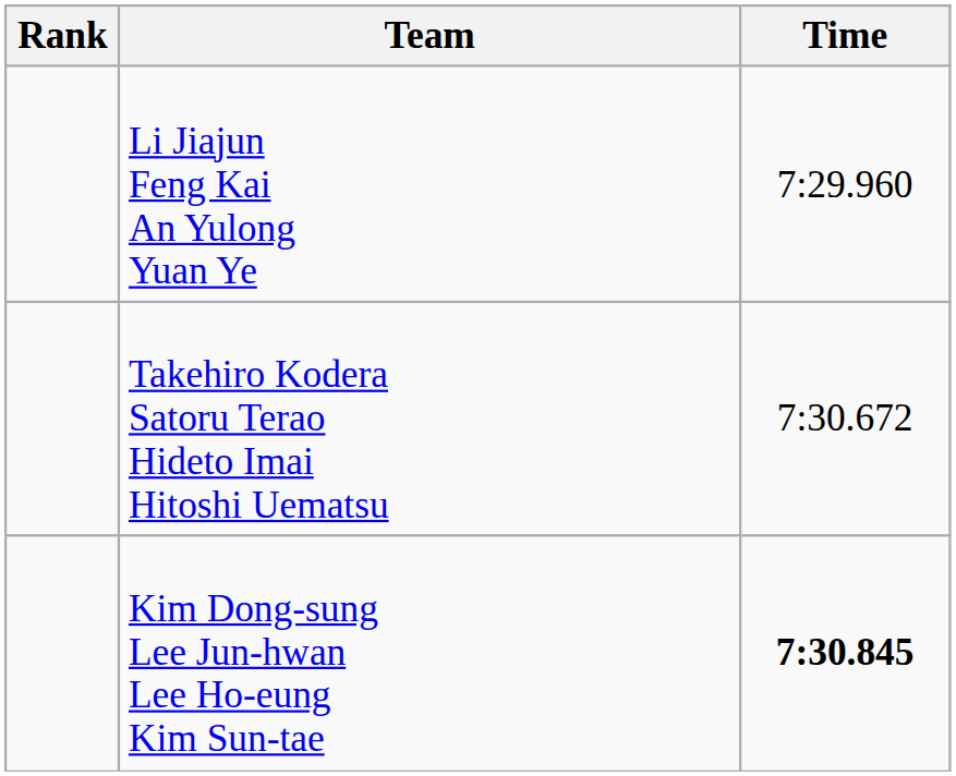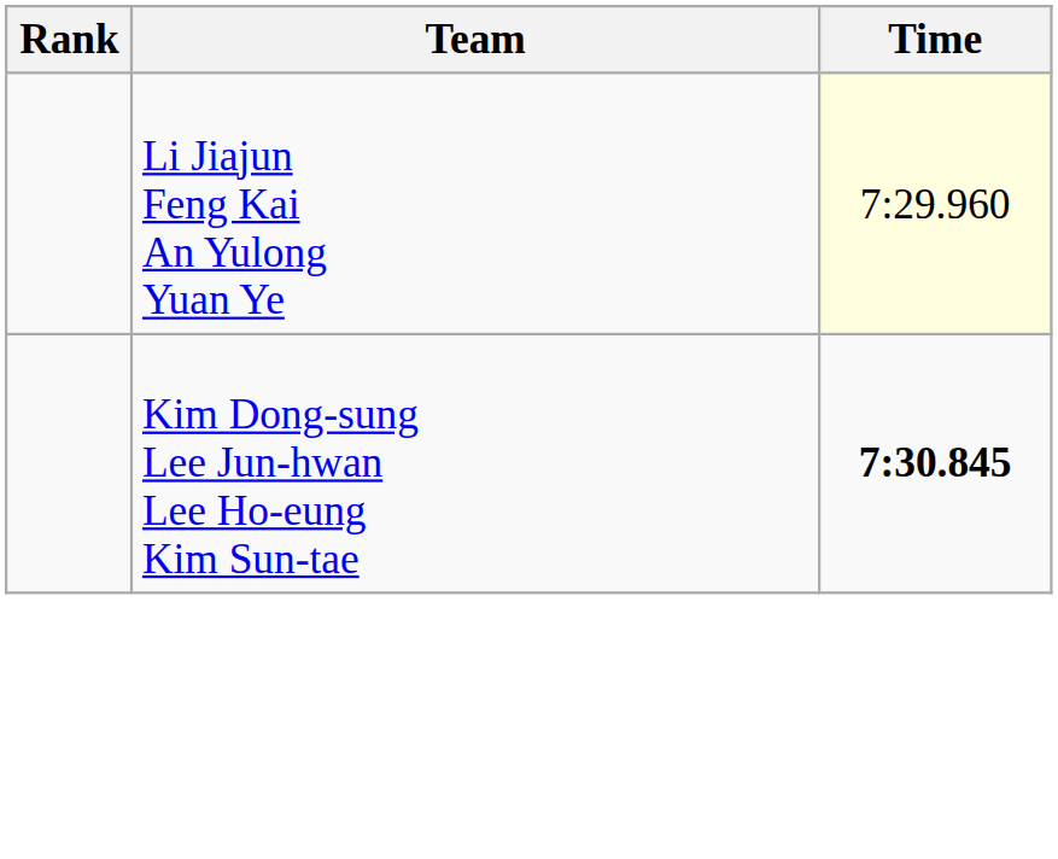 <table class=wikitable style="text-align:center">
 <tr>
 <th width=40>Rank</th>
 <th width=250>Team</th>
 <th width=80>Time</th>
 </tr>
 <tr>
 <td></td>
 <td align=left><br><a href='#'>Li Jiajun</a><br><a href='#'>Feng Kai</a><br><a href='#'>An Yulong</a><br><a href='#'>Yuan Ye</a></td>
-<td>7:29.960</td>
-</tr>
-<tr>
-<td></td>
-<td align=left><br><a href='#'>Takehiro Kodera</a><br><a href='#'>Satoru Terao</a><br><a href='#'>Hideto Imai</a><br><a href='#'>Hitoshi Uematsu</a></td>
-<td>7:30.672</td>
+<td style="background: lightyellow;">7:29.960</td>
 </tr>
 <tr>
 <td></td>
 <td align=left><br><a href='#'>Kim Dong-sung</a><br><a href='#'>Lee Jun-hwan</a><br><a href='#'>Lee Ho-eung</a><br><a href='#'>Kim Sun-tae</a></td>
 <td><strong>7:30.845</strong></td>
 </tr>
 </table>
